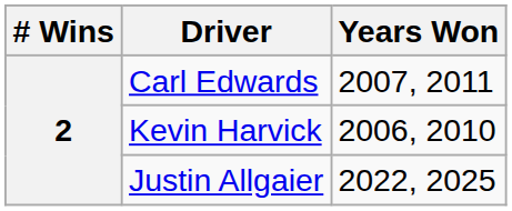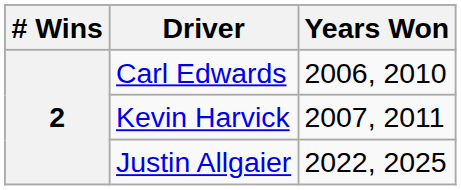 <table class="wikitable" style="font-size: 95%;">
 <tr>
 <th># Wins</th>
 <th>Driver</th>
 <th>Years Won</th>
 </tr>
 <tr>
 <th rowspan="3">2</th>
 <td><a href='#'>Carl Edwards</a></td>
-<td>2007, 2011</td>
+<td>2006, 2010</td>
 </tr>
 <tr>
 <td><a href='#'>Kevin Harvick</a></td>
-<td>2006, 2010</td>
+<td>2007, 2011</td>
 </tr>
 <tr>
 <td><a href='#'>Justin Allgaier</a></td>
 <td>2022, 2025</td>
 </tr>
 </table>
